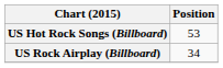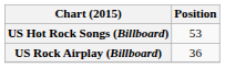 <table class="wikitable plainrowheaders" style="text-align:center">
 <tr>
 <th>Chart (2015)</th>
 <th>Position</th>
 </tr>
 <tr>
 <th scope="row">US Hot Rock Songs (<em>Billboard</em>)</th>
 <td>53</td>
 </tr>
 <tr>
 <th scope="row">US Rock Airplay (<em>Billboard</em>)</th>
-<td>34</td>
+<td>36</td>
 </tr>
 <tr>
 </tr>
 </table>
